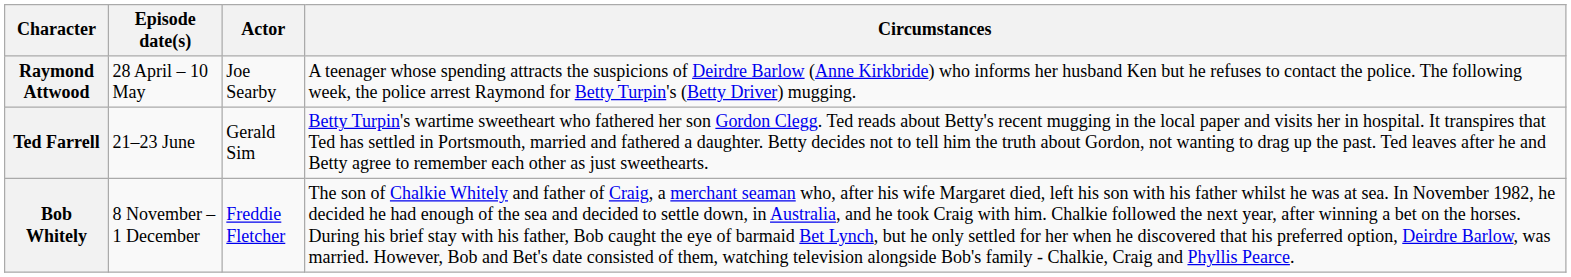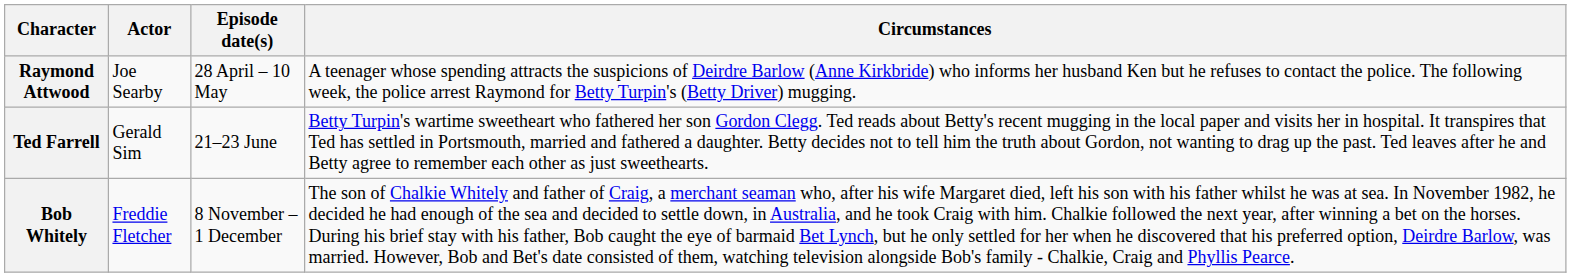 <table class="wikitable plainrowheaders" style="font-size:90%">
 <tr>
 <th scope="col">Character</th>
+<th scope="col">Actor</th>
 <th scope="col">Episode date(s)</th>
-<th scope="col">Actor</th>
 <th scope="col">Circumstances</th>
 </tr>
 <tr>
 <th scope="row">Raymond Attwood</th>
+<td>Joe Searby</td>
 <td>28 April – 10 May</td>
-<td>Joe Searby</td>
 <td>A teenager whose spending attracts the suspicions of <a href='#'>Deirdre Barlow</a> (<a href='#'>Anne Kirkbride</a>) who informs her husband Ken but he refuses to contact the police. The following week, the police arrest Raymond for <a href='#'>Betty Turpin</a>'s (<a href='#'>Betty Driver</a>) mugging.</td>
 </tr>
 <tr>
 <th scope="row">Ted Farrell</th>
+<td>Gerald Sim</td>
 <td>21–23 June</td>
-<td>Gerald Sim</td>
 <td><a href='#'>Betty Turpin</a>'s wartime sweetheart who fathered her son <a href='#'>Gordon Clegg</a>. Ted reads about Betty's recent mugging in the local paper and visits her in hospital. It transpires that Ted has settled in Portsmouth, married and fathered a daughter. Betty decides not to tell him the truth about Gordon, not wanting to drag up the past. Ted leaves after he and Betty agree to remember each other as just sweethearts.</td>
 </tr>
 <tr>
 <th scope="row">Bob Whitely</th>
+<td><a href='#'>Freddie Fletcher</a></td>
 <td>8 November – 1 December</td>
-<td><a href='#'>Freddie Fletcher</a></td>
 <td>The son of <a href='#'>Chalkie Whitely</a> and father of <a href='#'>Craig</a>, a <a href='#'>merchant seaman</a> who, after his wife Margaret died, left his son with his father whilst he was at sea. In November 1982, he decided he had enough of the sea and decided to settle down, in <a href='#'>Australia</a>, and he took Craig with him. Chalkie followed the next year, after winning a bet on the horses. During his brief stay with his father, Bob caught the eye of barmaid <a href='#'>Bet Lynch</a>, but he only settled for her when he discovered that his preferred option, <a href='#'>Deirdre Barlow</a>, was married. However, Bob and Bet's date consisted of them, watching television alongside Bob's family - Chalkie, Craig and <a href='#'>Phyllis Pearce</a>.</td>
 </tr>
 </table>
